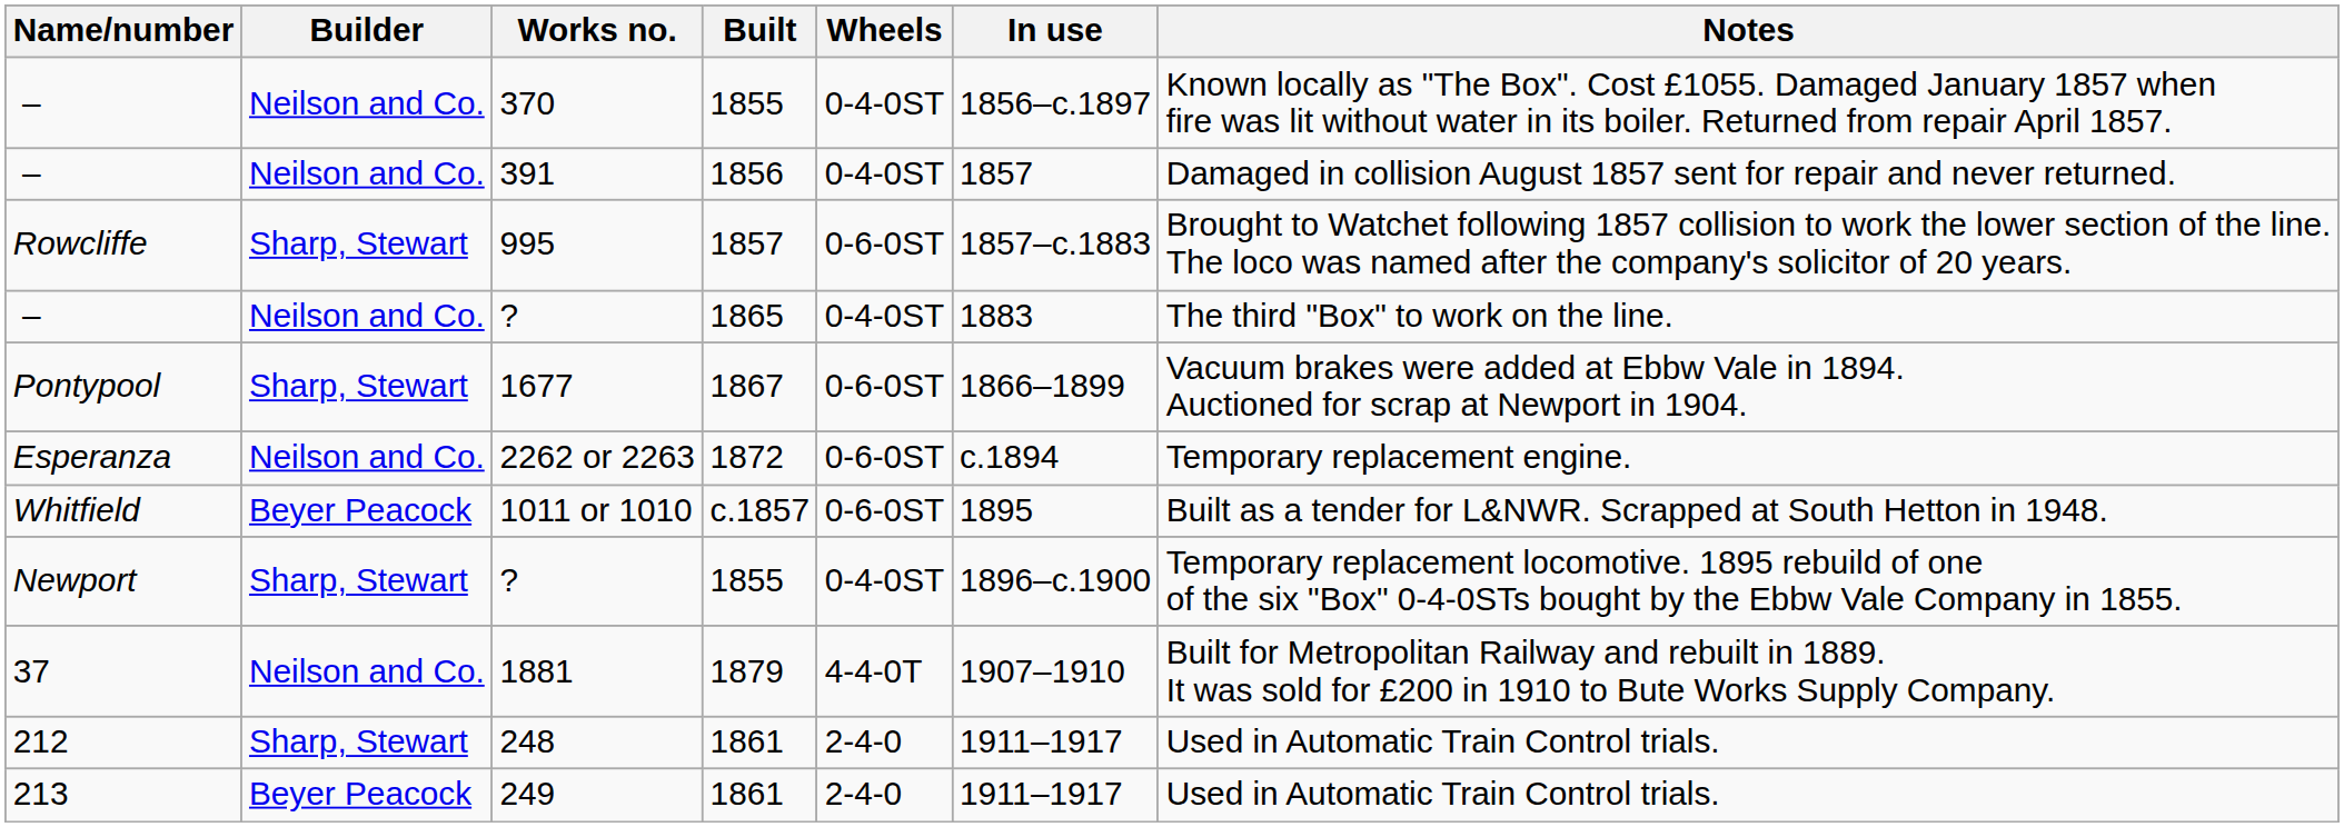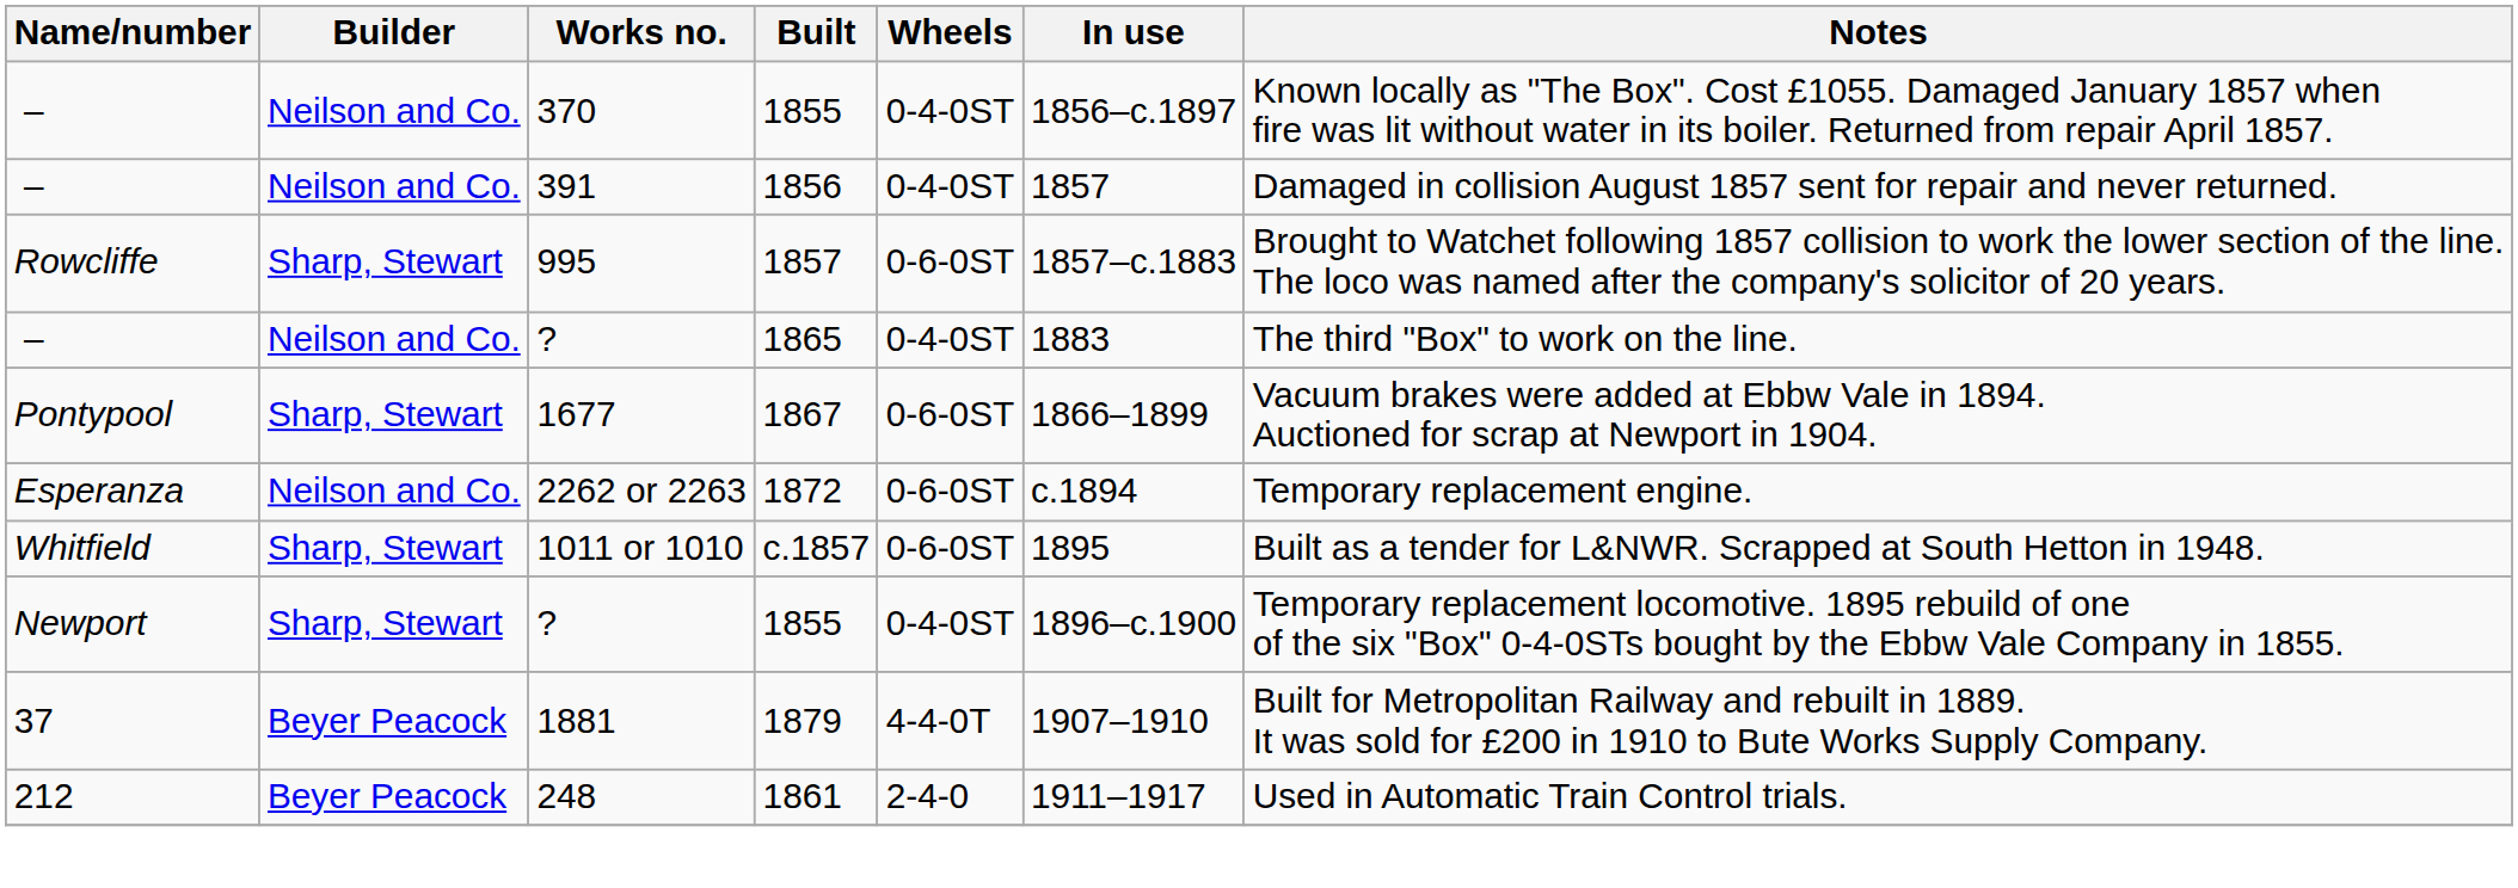 <table class="wikitable">
 <tr>
 <th>Name/number</th>
 <th>Builder</th>
 <th>Works no.</th>
 <th>Built</th>
 <th>Wheels</th>
 <th>In use</th>
 <th>Notes</th>
 </tr>
 <tr>
 <td> –</td>
 <td><a href='#'>Neilson and Co.</a></td>
 <td>370</td>
 <td>1855</td>
 <td>0-4-0ST</td>
 <td>1856–c.1897</td>
 <td>Known locally as "The Box". Cost £1055. Damaged January 1857 when<br>fire was lit without water in its boiler. Returned from repair April 1857.</td>
 </tr>
 <tr>
 <td> –</td>
 <td><a href='#'>Neilson and Co.</a></td>
 <td>391</td>
 <td>1856</td>
 <td>0-4-0ST</td>
 <td>1857</td>
 <td>Damaged in collision August 1857 sent for repair and never returned.</td>
 </tr>
 <tr>
 <td><em>Rowcliffe</em></td>
 <td><a href='#'>Sharp, Stewart</a></td>
 <td>995</td>
 <td>1857</td>
 <td>0-6-0ST</td>
 <td>1857–c.1883</td>
 <td>Brought to Watchet following 1857 collision to work the lower section of the line.<br>The loco was named after the company's solicitor of 20 years.</td>
 </tr>
 <tr>
 <td> –</td>
 <td><a href='#'>Neilson and Co.</a></td>
 <td>?</td>
 <td>1865</td>
 <td>0-4-0ST</td>
 <td>1883</td>
 <td>The third "Box" to work on the line.</td>
 </tr>
 <tr>
 <td><em>Pontypool</em></td>
 <td><a href='#'>Sharp, Stewart</a></td>
 <td>1677</td>
 <td>1867</td>
 <td>0-6-0ST</td>
 <td>1866–1899</td>
 <td>Vacuum brakes were added at Ebbw Vale in 1894.<br>Auctioned for scrap at Newport in 1904.</td>
 </tr>
 <tr>
 <td><em>Esperanza</em></td>
 <td><a href='#'>Neilson and Co.</a></td>
 <td>2262 or 2263</td>
 <td>1872</td>
 <td>0-6-0ST</td>
 <td>c.1894</td>
 <td>Temporary replacement engine.</td>
 </tr>
 <tr>
 <td><em>Whitfield</em></td>
-<td><a href='#'>Beyer Peacock</a></td>
+<td><a href='#'>Sharp, Stewart</a></td>
 <td>1011 or 1010</td>
 <td>c.1857</td>
 <td>0-6-0ST</td>
 <td>1895</td>
 <td>Built as a tender for L&NWR. Scrapped at South Hetton in 1948.</td>
 </tr>
 <tr>
 <td><em>Newport</em></td>
 <td><a href='#'>Sharp, Stewart</a></td>
 <td>?</td>
 <td>1855</td>
 <td>0-4-0ST</td>
 <td>1896–c.1900</td>
 <td>Temporary replacement locomotive. 1895 rebuild of one<br>of the six "Box" 0-4-0STs bought by the Ebbw Vale Company in 1855.</td>
 </tr>
 <tr>
 <td>37</td>
-<td><a href='#'>Neilson and Co.</a></td>
+<td><a href='#'>Beyer Peacock</a></td>
 <td>1881</td>
 <td>1879</td>
 <td>4-4-0T</td>
 <td>1907–1910</td>
 <td>Built for Metropolitan Railway and rebuilt in 1889.<br>It was sold for £200 in 1910 to Bute Works Supply Company.</td>
 </tr>
 <tr>
 <td>212</td>
-<td><a href='#'>Sharp, Stewart</a></td>
+<td><a href='#'>Beyer Peacock</a></td>
 <td>248</td>
-<td>1861</td>
-<td>2-4-0</td>
-<td>1911–1917</td>
-<td>Used in Automatic Train Control trials.</td>
-</tr>
-<tr>
-<td>213</td>
-<td><a href='#'>Beyer Peacock</a></td>
-<td>249</td>
 <td>1861</td>
 <td>2-4-0</td>
 <td>1911–1917</td>
 <td>Used in Automatic Train Control trials.</td>
 </tr>
 <tr>
 </tr>
 </table>
